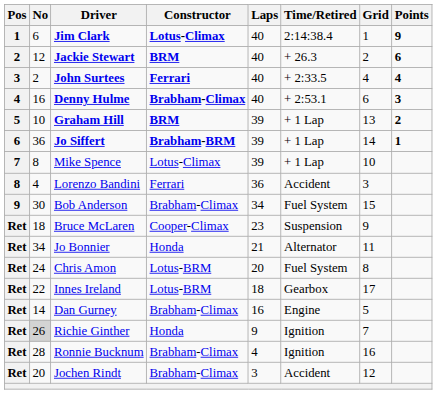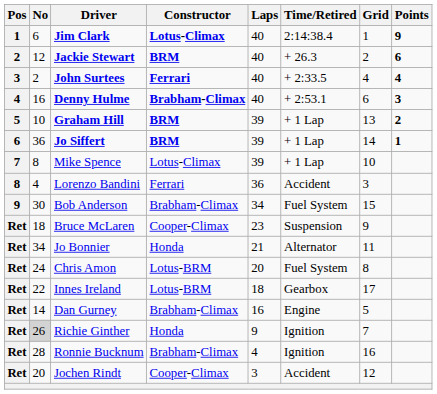 <table class="wikitable" style="font-size: 95%">
 <tr>
 <th>Pos</th>
 <th>No</th>
 <th>Driver</th>
 <th>Constructor</th>
 <th>Laps</th>
 <th>Time/Retired</th>
 <th>Grid</th>
 <th>Points</th>
 </tr>
 <tr>
 <th>1</th>
 <td>6</td>
 <td> <strong><a href='#'>Jim Clark</a></strong></td>
 <td><strong><a href='#'>Lotus</a>-<a href='#'>Climax</a></strong></td>
 <td>40</td>
 <td>2:14:38.4</td>
 <td>1</td>
 <td><strong>9</strong></td>
 </tr>
 <tr>
 <th>2</th>
 <td>12</td>
 <td> <strong><a href='#'>Jackie Stewart</a></strong></td>
 <td><strong><a href='#'>BRM</a></strong></td>
 <td>40</td>
 <td>+ 26.3</td>
 <td>2</td>
 <td><strong>6</strong></td>
 </tr>
 <tr>
 <th>3</th>
 <td>2</td>
 <td> <strong><a href='#'>John Surtees</a></strong></td>
 <td><strong><a href='#'>Ferrari</a></strong></td>
 <td>40</td>
 <td>+ 2:33.5</td>
 <td>4</td>
 <td><strong>4</strong></td>
 </tr>
 <tr>
 <th>4</th>
 <td>16</td>
 <td> <strong><a href='#'>Denny Hulme</a></strong></td>
 <td><strong><a href='#'>Brabham</a>-<a href='#'>Climax</a></strong></td>
 <td>40</td>
 <td>+ 2:53.1</td>
 <td>6</td>
 <td><strong>3</strong></td>
 </tr>
 <tr>
 <th>5</th>
 <td>10</td>
 <td> <strong><a href='#'>Graham Hill</a></strong></td>
 <td><strong><a href='#'>BRM</a></strong></td>
 <td>39</td>
 <td>+ 1 Lap</td>
 <td>13</td>
 <td><strong>2</strong></td>
 </tr>
 <tr>
 <th>6</th>
 <td>36</td>
 <td> <strong><a href='#'>Jo Siffert</a></strong></td>
-<td><strong><a href='#'>Brabham</a>-<a href='#'>BRM</a></strong></td>
+<td><strong><a href='#'>BRM</a></strong></td>
 <td>39</td>
 <td>+ 1 Lap</td>
 <td>14</td>
 <td><strong>1</strong></td>
 </tr>
 <tr>
 <th>7</th>
 <td>8</td>
 <td> <a href='#'>Mike Spence</a></td>
 <td><a href='#'>Lotus</a>-<a href='#'>Climax</a></td>
 <td>39</td>
 <td>+ 1 Lap</td>
 <td>10</td>
 <td></td>
 </tr>
 <tr>
 <th>8</th>
 <td>4</td>
 <td> <a href='#'>Lorenzo Bandini</a></td>
 <td><a href='#'>Ferrari</a></td>
 <td>36</td>
 <td>Accident</td>
 <td>3</td>
 <td></td>
 </tr>
 <tr>
 <th>9</th>
 <td>30</td>
 <td> <a href='#'>Bob Anderson</a></td>
 <td><a href='#'>Brabham</a>-<a href='#'>Climax</a></td>
 <td>34</td>
 <td>Fuel System</td>
 <td>15</td>
 <td></td>
 </tr>
 <tr>
 <th>Ret</th>
 <td>18</td>
 <td> <a href='#'>Bruce McLaren</a></td>
 <td><a href='#'>Cooper</a>-<a href='#'>Climax</a></td>
 <td>23</td>
 <td>Suspension</td>
 <td>9</td>
 <td></td>
 </tr>
 <tr>
 <th>Ret</th>
 <td>34</td>
 <td> <a href='#'>Jo Bonnier</a></td>
 <td><a href='#'>Honda</a></td>
 <td>21</td>
 <td>Alternator</td>
 <td>11</td>
 <td></td>
 </tr>
 <tr>
 <th>Ret</th>
 <td>24</td>
 <td> <a href='#'>Chris Amon</a></td>
 <td><a href='#'>Lotus</a>-<a href='#'>BRM</a></td>
 <td>20</td>
 <td>Fuel System</td>
 <td>8</td>
 <td></td>
 </tr>
 <tr>
 <th>Ret</th>
 <td>22</td>
 <td> <a href='#'>Innes Ireland</a></td>
 <td><a href='#'>Lotus</a>-<a href='#'>BRM</a></td>
 <td>18</td>
 <td>Gearbox</td>
 <td>17</td>
 <td></td>
 </tr>
 <tr>
 <th>Ret</th>
 <td>14</td>
 <td> <a href='#'>Dan Gurney</a></td>
 <td><a href='#'>Brabham</a>-<a href='#'>Climax</a></td>
 <td>16</td>
 <td>Engine</td>
 <td>5</td>
 <td></td>
 </tr>
 <tr>
 <th>Ret</th>
 <td style="background: lightgrey;">26</td>
 <td> <a href='#'>Richie Ginther</a></td>
 <td><a href='#'>Honda</a></td>
 <td>9</td>
 <td>Ignition</td>
 <td>7</td>
 <td></td>
 </tr>
 <tr>
 <th>Ret</th>
 <td>28</td>
 <td> <a href='#'>Ronnie Bucknum</a></td>
 <td><a href='#'>Brabham</a>-<a href='#'>Climax</a></td>
 <td>4</td>
 <td>Ignition</td>
 <td>16</td>
 <td></td>
 </tr>
 <tr>
 <th>Ret</th>
 <td>20</td>
 <td> <a href='#'>Jochen Rindt</a></td>
-<td><a href='#'>Brabham</a>-<a href='#'>Climax</a></td>
+<td><a href='#'>Cooper</a>-<a href='#'>Climax</a></td>
 <td>3</td>
 <td>Accident</td>
 <td>12</td>
 <td></td>
 </tr>
 <tr>
 <th colspan="8"></th>
 </tr>
 </table>
